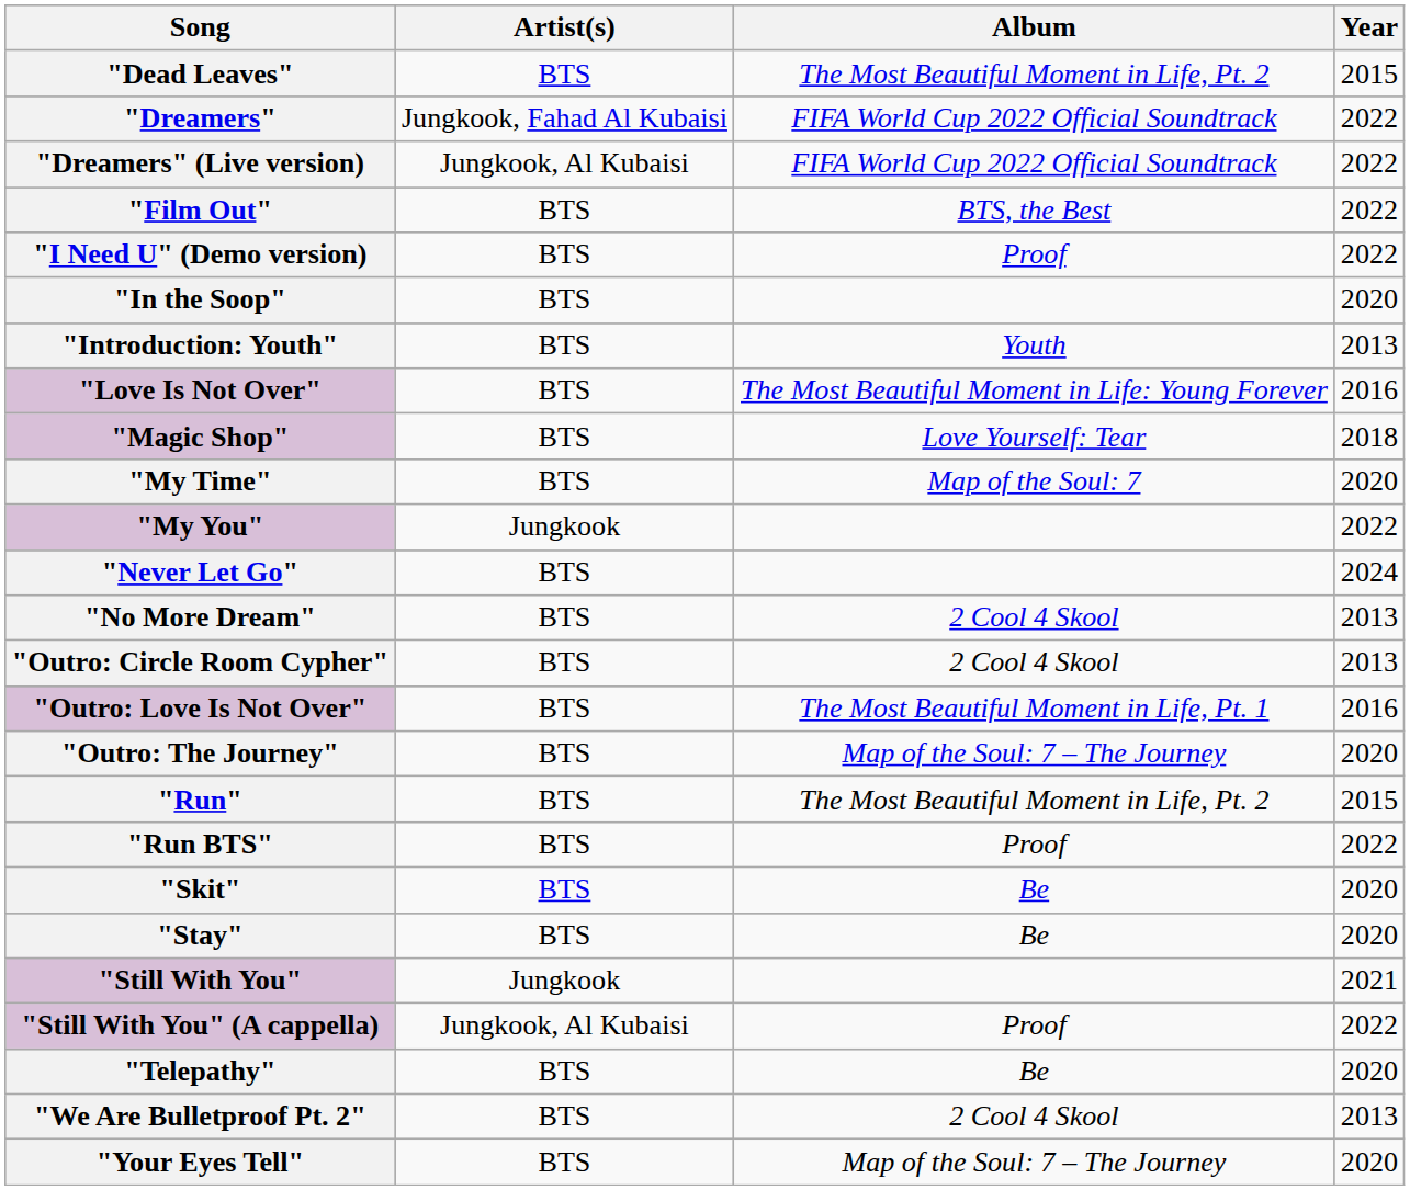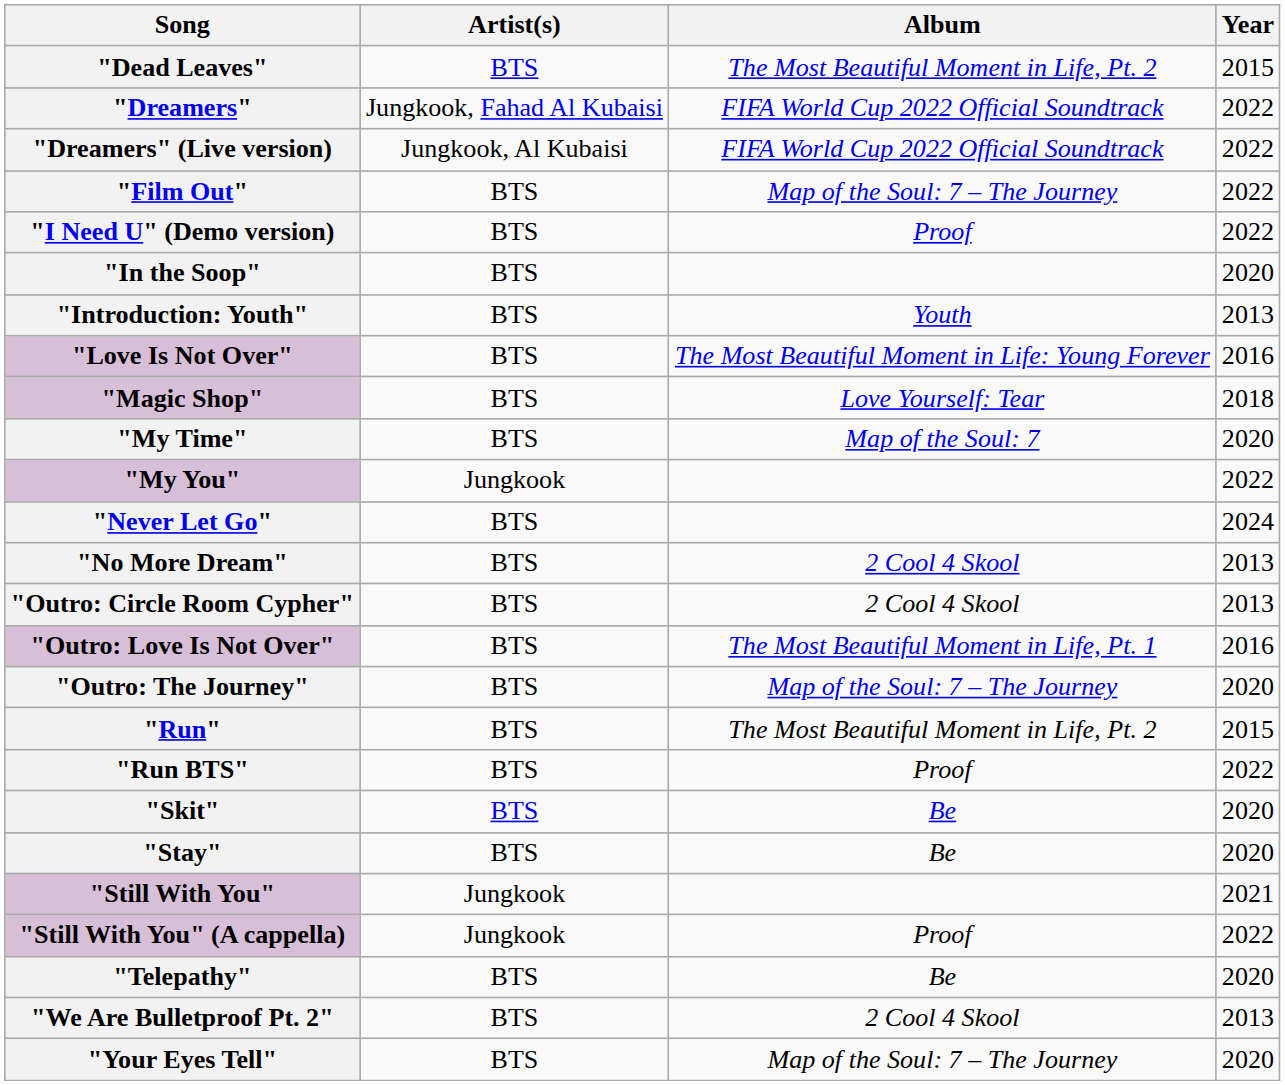 <table class="wikitable sortable plainrowheaders" style="text-align:center;">
 <tr>
 <th scope="col">Song</th>
 <th scope="col">Artist(s)</th>
 <th scope="col">Album</th>
 <th scope="col">Year</th>
 </tr>
 <tr>
 <th scope="row">"Dead Leaves"</th>
 <td><a href='#'>BTS</a></td>
 <td><em><a href='#'>The Most Beautiful Moment in Life, Pt. 2</a></em></td>
 <td>2015</td>
 </tr>
 <tr>
 <th scope="row">"<a href='#'>Dreamers</a>"</th>
 <td>Jungkook, <a href='#'>Fahad Al Kubaisi</a></td>
 <td><em><a href='#'>FIFA World Cup 2022 Official Soundtrack</a></em></td>
 <td>2022</td>
 </tr>
 <tr>
 <th scope="row">"Dreamers" (Live version)</th>
 <td>Jungkook, Al Kubaisi</td>
 <td><em><a href='#'>FIFA World Cup 2022 Official Soundtrack</a></em></td>
 <td>2022</td>
 </tr>
 <tr>
 <th scope="row">"<a href='#'>Film Out</a>"</th>
 <td>BTS</td>
-<td><em><a href='#'>BTS, the Best</a></em></td>
+<td><em><a href='#'>Map of the Soul: 7 – The Journey</a></em></td>
 <td>2022</td>
 </tr>
 <tr>
 <th scope="row">"<a href='#'>I Need U</a>" (Demo version)</th>
 <td>BTS</td>
 <td><em><a href='#'>Proof</a></em></td>
 <td>2022</td>
 </tr>
 <tr>
 <th scope="row">"In the Soop"</th>
 <td>BTS</td>
 <td></td>
 <td>2020</td>
 </tr>
 <tr>
 <th scope="row">"Introduction: Youth"</th>
 <td>BTS</td>
 <td><em><a href='#'>Youth</a></em></td>
 <td>2013</td>
 </tr>
 <tr>
 <th scope="row" style="background-color:#D8BFD8">"Love Is Not Over" </th>
 <td>BTS</td>
 <td><em><a href='#'>The Most Beautiful Moment in Life: Young Forever</a></em></td>
 <td>2016</td>
 </tr>
 <tr>
 <th scope="row" style="background-color:#D8BFD8">"Magic Shop" </th>
 <td>BTS</td>
 <td><em><a href='#'>Love Yourself: Tear</a></em></td>
 <td>2018</td>
 </tr>
 <tr>
 <th scope="row">"My Time"</th>
 <td>BTS</td>
 <td><em><a href='#'>Map of the Soul: 7</a></em></td>
 <td>2020</td>
 </tr>
 <tr>
 <th scope="row" style="background-color:#D8BFD8">"My You" </th>
 <td>Jungkook</td>
 <td></td>
 <td>2022</td>
 </tr>
 <tr>
 <th scope="row">"<a href='#'>Never Let Go</a>"</th>
 <td>BTS</td>
 <td></td>
 <td>2024</td>
 </tr>
 <tr>
 <th scope="row">"No More Dream"</th>
 <td>BTS</td>
 <td><em><a href='#'>2 Cool 4 Skool</a></em></td>
 <td>2013</td>
 </tr>
 <tr>
 <th scope="row">"Outro: Circle Room Cypher"</th>
 <td>BTS</td>
 <td><em>2 Cool 4 Skool</em></td>
 <td>2013</td>
 </tr>
 <tr>
 <th scope="row" style="background-color:#D8BFD8">"Outro: Love Is Not Over" </th>
 <td>BTS</td>
 <td><em><a href='#'>The Most Beautiful Moment in Life, Pt. 1</a></em></td>
 <td>2016</td>
 </tr>
 <tr>
 <th scope="row">"Outro: The Journey"</th>
 <td>BTS</td>
 <td><em><a href='#'>Map of the Soul: 7 – The Journey</a></em></td>
 <td>2020</td>
 </tr>
 <tr>
 <th scope="row">"<a href='#'>Run</a>"</th>
 <td>BTS</td>
 <td><em>The Most Beautiful Moment in Life, Pt. 2</em></td>
 <td>2015</td>
 </tr>
 <tr>
 <th scope="row">"Run BTS"</th>
 <td>BTS</td>
 <td><em>Proof</em></td>
 <td>2022</td>
 </tr>
 <tr>
 <th scope="row">"Skit"</th>
 <td><a href='#'>BTS</a></td>
 <td><em><a href='#'>Be</a></em></td>
 <td>2020</td>
 </tr>
 <tr>
 <th scope="row">"Stay"</th>
 <td>BTS</td>
 <td><em>Be</em></td>
 <td>2020</td>
 </tr>
 <tr>
 <th scope="row" style="background-color:#D8BFD8">"Still With You" </th>
 <td>Jungkook</td>
 <td></td>
 <td>2021</td>
 </tr>
 <tr>
 <th scope="row" style="background-color:#D8BFD8">"Still With You" (A cappella) </th>
-<td>Jungkook, Al Kubaisi</td>
+<td>Jungkook</td>
 <td><em>Proof</em></td>
 <td>2022</td>
 </tr>
 <tr>
 <th scope="row">"Telepathy"</th>
 <td>BTS</td>
 <td><em>Be</em></td>
 <td>2020</td>
 </tr>
 <tr>
 <th scope="row">"We Are Bulletproof Pt. 2"</th>
 <td>BTS</td>
 <td><em>2 Cool 4 Skool</em></td>
 <td>2013</td>
 </tr>
 <tr>
 <th scope="row">"Your Eyes Tell"</th>
 <td>BTS</td>
 <td><em>Map of the Soul: 7 – The Journey</em></td>
 <td>2020</td>
 </tr>
 </table>
